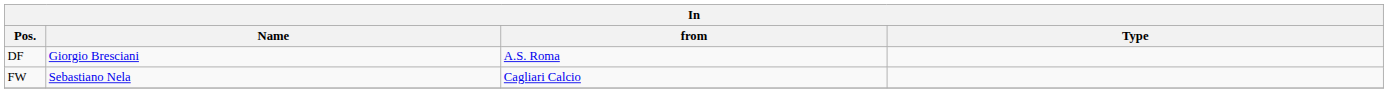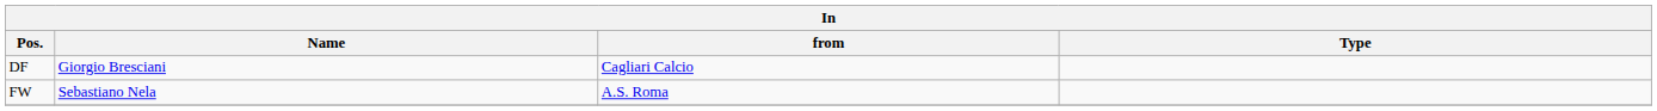 <table class="wikitable" style="font-size:90%;width:99%;">
 <tr>
 <th colspan="4">In</th>
 </tr>
 <tr>
 <th width=3%>Pos.</th>
 <th width=33%>Name</th>
 <th width=28%>from</th>
 <th width=36%>Type</th>
 </tr>
 <tr>
 <td>DF</td>
 <td><a href='#'>Giorgio Bresciani</a></td>
-<td><a href='#'>A.S. Roma</a></td>
+<td><a href='#'>Cagliari Calcio</a></td>
 <td></td>
 </tr>
 <tr>
 <td>FW</td>
 <td><a href='#'>Sebastiano Nela</a></td>
-<td><a href='#'>Cagliari Calcio</a></td>
+<td><a href='#'>A.S. Roma</a></td>
 <td></td>
 </tr>
 <tr>
 </tr>
 </table>
